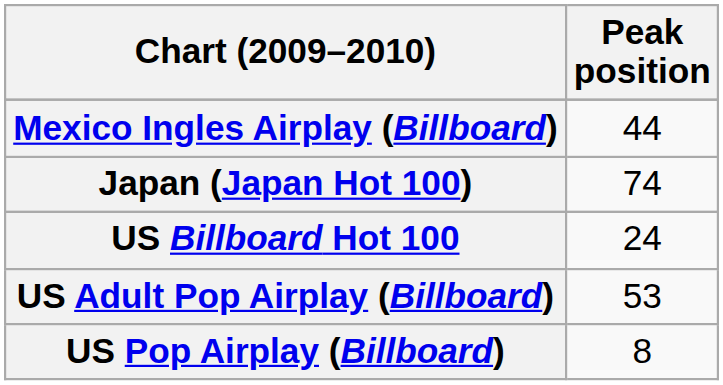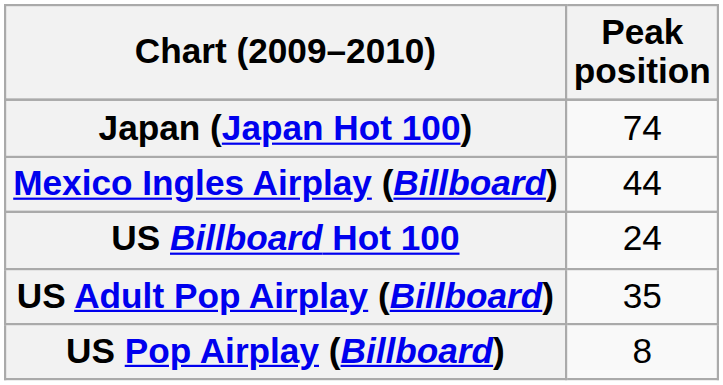 <table class="wikitable sortable plainrowheaders" style="text-align:center">
 <tr>
 <th>Chart (2009–2010)</th>
 <th>Peak<br>position</th>
 </tr>
 <tr>
 </tr>
 <tr>
 </tr>
 <tr>
+<th scope="row">Japan (<a href='#'>Japan Hot 100</a>)</th>
+<td>74</td>
+</tr>
+<tr>
 <th scope="row"><a href='#'>Mexico Ingles Airplay</a> (<a href='#'><em>Billboard</em></a>)</th>
 <td>44</td>
-</tr>
-<tr>
-<th scope="row">Japan (<a href='#'>Japan Hot 100</a>)</th>
-<td>74</td>
 </tr>
 <tr>
 </tr>
 <tr>
 </tr>
 <tr>
 </tr>
 <tr>
 <th scope="row">US <a href='#'><em>Billboard</em> Hot 100</a></th>
 <td>24</td>
 </tr>
 <tr>
 <th scope="row">US <a href='#'>Adult Pop Airplay</a> (<a href='#'><em>Billboard</em></a>)</th>
-<td>53</td>
+<td>35</td>
 </tr>
 <tr>
 <th scope="row">US <a href='#'>Pop Airplay</a> (<a href='#'><em>Billboard</em></a>)</th>
 <td>8</td>
 </tr>
 </table>
